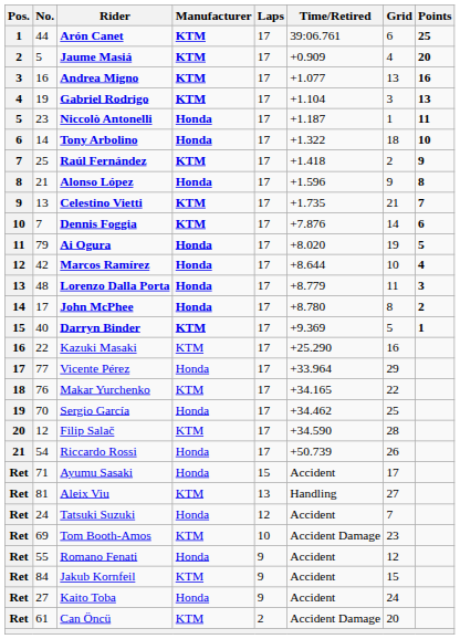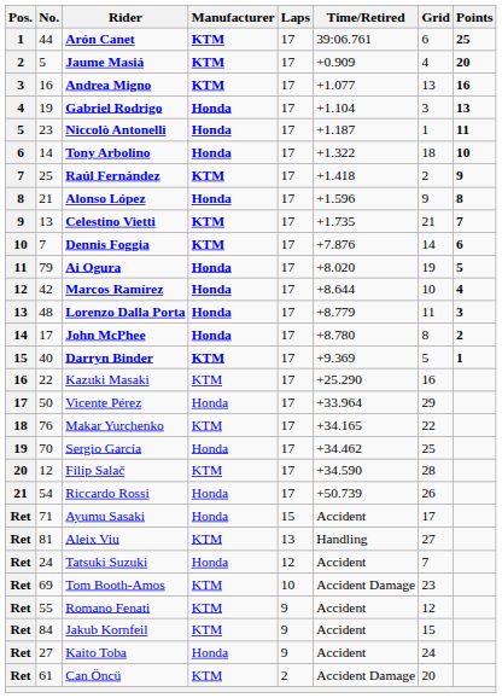 <table class="wikitable" style="font-size: 95%;">
 <tr>
 <th>Pos.</th>
 <th>No.</th>
 <th>Rider</th>
 <th>Manufacturer</th>
 <th>Laps</th>
 <th>Time/Retired</th>
 <th>Grid</th>
 <th>Points</th>
 </tr>
 <tr>
 <th>1</th>
 <td>44</td>
 <td> <strong><a href='#'>Arón Canet</a></strong></td>
 <td><strong><a href='#'>KTM</a></strong></td>
 <td>17</td>
 <td>39:06.761</td>
 <td>6</td>
 <td><strong>25</strong></td>
 </tr>
 <tr>
 <th>2</th>
 <td>5</td>
 <td> <strong><a href='#'>Jaume Masiá</a></strong></td>
 <td><strong><a href='#'>KTM</a></strong></td>
 <td>17</td>
 <td>+0.909</td>
 <td>4</td>
 <td><strong>20</strong></td>
 </tr>
 <tr>
 <th>3</th>
 <td>16</td>
 <td> <strong><a href='#'>Andrea Migno</a></strong></td>
 <td><strong><a href='#'>KTM</a></strong></td>
 <td>17</td>
 <td>+1.077</td>
 <td>13</td>
 <td><strong>16</strong></td>
 </tr>
 <tr>
 <th>4</th>
 <td>19</td>
 <td> <strong><a href='#'>Gabriel Rodrigo</a></strong></td>
-<td><strong><a href='#'>KTM</a></strong></td>
+<td><strong><a href='#'>Honda</a></strong></td>
 <td>17</td>
 <td>+1.104</td>
 <td>3</td>
 <td><strong>13</strong></td>
 </tr>
 <tr>
 <th>5</th>
 <td>23</td>
 <td> <strong><a href='#'>Niccolò Antonelli</a></strong></td>
 <td><strong><a href='#'>Honda</a></strong></td>
 <td>17</td>
 <td>+1.187</td>
 <td>1</td>
 <td><strong>11</strong></td>
 </tr>
 <tr>
 <th>6</th>
 <td>14</td>
 <td> <strong><a href='#'>Tony Arbolino</a></strong></td>
 <td><strong><a href='#'>Honda</a></strong></td>
 <td>17</td>
 <td>+1.322</td>
 <td>18</td>
 <td><strong>10</strong></td>
 </tr>
 <tr>
 <th>7</th>
 <td>25</td>
 <td> <strong><a href='#'>Raúl Fernández</a></strong></td>
 <td><strong><a href='#'>KTM</a></strong></td>
 <td>17</td>
 <td>+1.418</td>
 <td>2</td>
 <td><strong>9</strong></td>
 </tr>
 <tr>
 <th>8</th>
 <td>21</td>
 <td> <strong><a href='#'>Alonso López</a></strong></td>
 <td><strong><a href='#'>Honda</a></strong></td>
 <td>17</td>
 <td>+1.596</td>
 <td>9</td>
 <td><strong>8</strong></td>
 </tr>
 <tr>
 <th>9</th>
 <td>13</td>
 <td> <strong><a href='#'>Celestino Vietti</a></strong></td>
 <td><strong><a href='#'>KTM</a></strong></td>
 <td>17</td>
 <td>+1.735</td>
 <td>21</td>
 <td><strong>7</strong></td>
 </tr>
 <tr>
 <th>10</th>
 <td>7</td>
 <td> <strong><a href='#'>Dennis Foggia</a></strong></td>
 <td><strong><a href='#'>KTM</a></strong></td>
 <td>17</td>
 <td>+7.876</td>
 <td>14</td>
 <td><strong>6</strong></td>
 </tr>
 <tr>
 <th>11</th>
 <td>79</td>
 <td> <strong><a href='#'>Ai Ogura</a></strong></td>
 <td><strong><a href='#'>Honda</a></strong></td>
 <td>17</td>
 <td>+8.020</td>
 <td>19</td>
 <td><strong>5</strong></td>
 </tr>
 <tr>
 <th>12</th>
 <td>42</td>
 <td> <strong><a href='#'>Marcos Ramírez</a></strong></td>
 <td><strong><a href='#'>Honda</a></strong></td>
 <td>17</td>
 <td>+8.644</td>
 <td>10</td>
 <td><strong>4</strong></td>
 </tr>
 <tr>
 <th>13</th>
 <td>48</td>
 <td> <strong><a href='#'>Lorenzo Dalla Porta</a></strong></td>
 <td><strong><a href='#'>Honda</a></strong></td>
 <td>17</td>
 <td>+8.779</td>
 <td>11</td>
 <td><strong>3</strong></td>
 </tr>
 <tr>
 <th>14</th>
 <td>17</td>
 <td> <strong><a href='#'>John McPhee</a></strong></td>
 <td><strong><a href='#'>Honda</a></strong></td>
 <td>17</td>
 <td>+8.780</td>
 <td>8</td>
 <td><strong>2</strong></td>
 </tr>
 <tr>
 <th>15</th>
 <td>40</td>
 <td> <strong><a href='#'>Darryn Binder</a></strong></td>
 <td><strong><a href='#'>KTM</a></strong></td>
 <td>17</td>
 <td>+9.369</td>
 <td>5</td>
 <td><strong>1</strong></td>
 </tr>
 <tr>
 <th>16</th>
 <td>22</td>
 <td> <a href='#'>Kazuki Masaki</a></td>
 <td><a href='#'>KTM</a></td>
 <td>17</td>
 <td>+25.290</td>
 <td>16</td>
 <td></td>
 </tr>
 <tr>
 <th>17</th>
-<td>77</td>
+<td>50</td>
 <td> <a href='#'>Vicente Pérez</a></td>
 <td><a href='#'>Honda</a></td>
 <td>17</td>
 <td>+33.964</td>
 <td>29</td>
 <td></td>
 </tr>
 <tr>
 <th>18</th>
 <td>76</td>
 <td> <a href='#'>Makar Yurchenko</a></td>
 <td><a href='#'>KTM</a></td>
 <td>17</td>
 <td>+34.165</td>
 <td>22</td>
 <td></td>
 </tr>
 <tr>
 <th>19</th>
 <td>70</td>
 <td> <a href='#'>Sergio García</a></td>
 <td><a href='#'>Honda</a></td>
 <td>17</td>
 <td>+34.462</td>
 <td>25</td>
 <td></td>
 </tr>
 <tr>
 <th>20</th>
 <td>12</td>
 <td> <a href='#'>Filip Salač</a></td>
 <td><a href='#'>KTM</a></td>
 <td>17</td>
 <td>+34.590</td>
 <td>28</td>
 <td></td>
 </tr>
 <tr>
 <th>21</th>
 <td>54</td>
 <td> <a href='#'>Riccardo Rossi</a></td>
 <td><a href='#'>Honda</a></td>
 <td>17</td>
 <td>+50.739</td>
 <td>26</td>
 <td></td>
 </tr>
 <tr>
 <th>Ret</th>
 <td>71</td>
 <td> <a href='#'>Ayumu Sasaki</a></td>
 <td><a href='#'>Honda</a></td>
 <td>15</td>
 <td>Accident</td>
 <td>17</td>
 <td></td>
 </tr>
 <tr>
 <th>Ret</th>
 <td>81</td>
 <td> <a href='#'>Aleix Viu</a></td>
 <td><a href='#'>KTM</a></td>
 <td>13</td>
 <td>Handling</td>
 <td>27</td>
 <td></td>
 </tr>
 <tr>
 <th>Ret</th>
 <td>24</td>
 <td> <a href='#'>Tatsuki Suzuki</a></td>
 <td><a href='#'>Honda</a></td>
 <td>12</td>
 <td>Accident</td>
 <td>7</td>
 <td></td>
 </tr>
 <tr>
 <th>Ret</th>
 <td>69</td>
 <td> <a href='#'>Tom Booth-Amos</a></td>
 <td><a href='#'>KTM</a></td>
 <td>10</td>
 <td>Accident Damage</td>
 <td>23</td>
 <td></td>
 </tr>
 <tr>
 <th>Ret</th>
 <td>55</td>
 <td> <a href='#'>Romano Fenati</a></td>
-<td><a href='#'>Honda</a></td>
+<td><a href='#'>KTM</a></td>
 <td>9</td>
 <td>Accident</td>
 <td>12</td>
 <td></td>
 </tr>
 <tr>
 <th>Ret</th>
 <td>84</td>
 <td> <a href='#'>Jakub Kornfeil</a></td>
 <td><a href='#'>KTM</a></td>
 <td>9</td>
 <td>Accident</td>
 <td>15</td>
 <td></td>
 </tr>
 <tr>
 <th>Ret</th>
 <td>27</td>
 <td> <a href='#'>Kaito Toba</a></td>
 <td><a href='#'>Honda</a></td>
 <td>9</td>
 <td>Accident</td>
 <td>24</td>
 <td></td>
 </tr>
 <tr>
 <th>Ret</th>
 <td>61</td>
 <td> <a href='#'>Can Öncü</a></td>
 <td><a href='#'>KTM</a></td>
 <td>2</td>
 <td>Accident Damage</td>
 <td>20</td>
 <td></td>
 </tr>
 <tr>
 <th colspan=8></th>
 </tr>
 </table>
